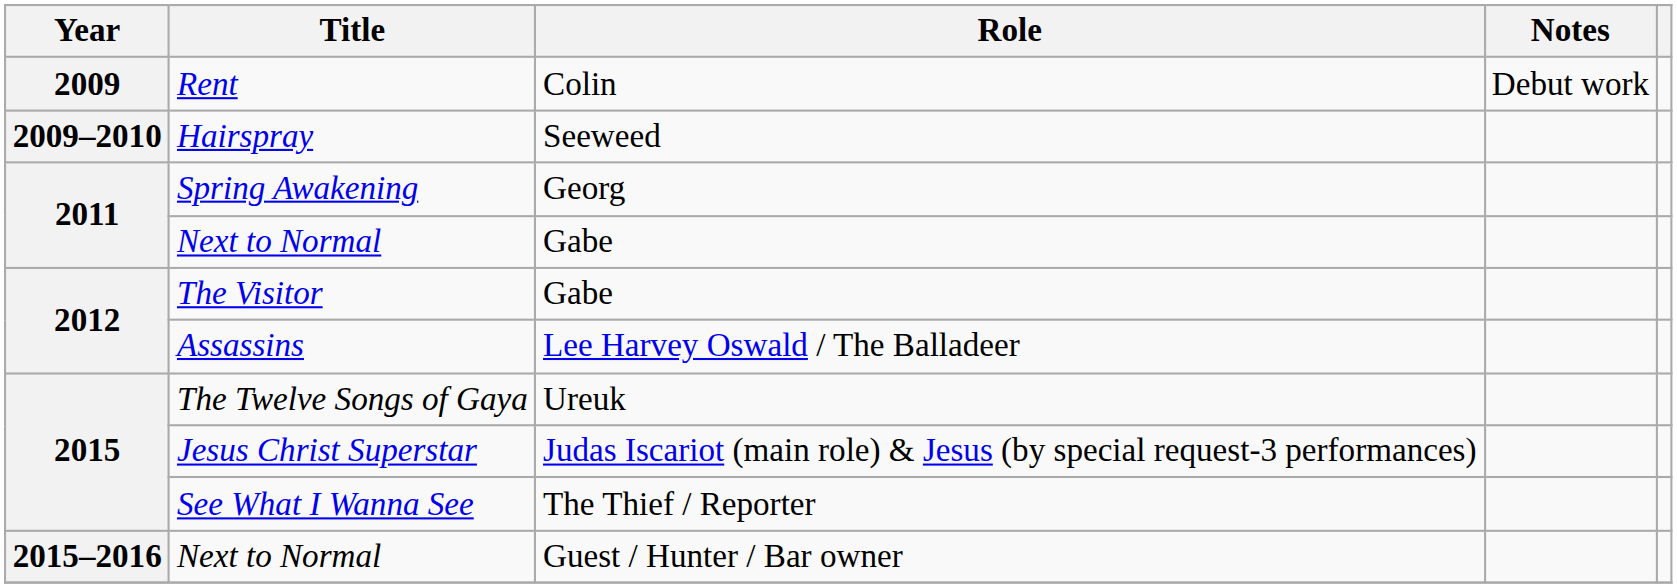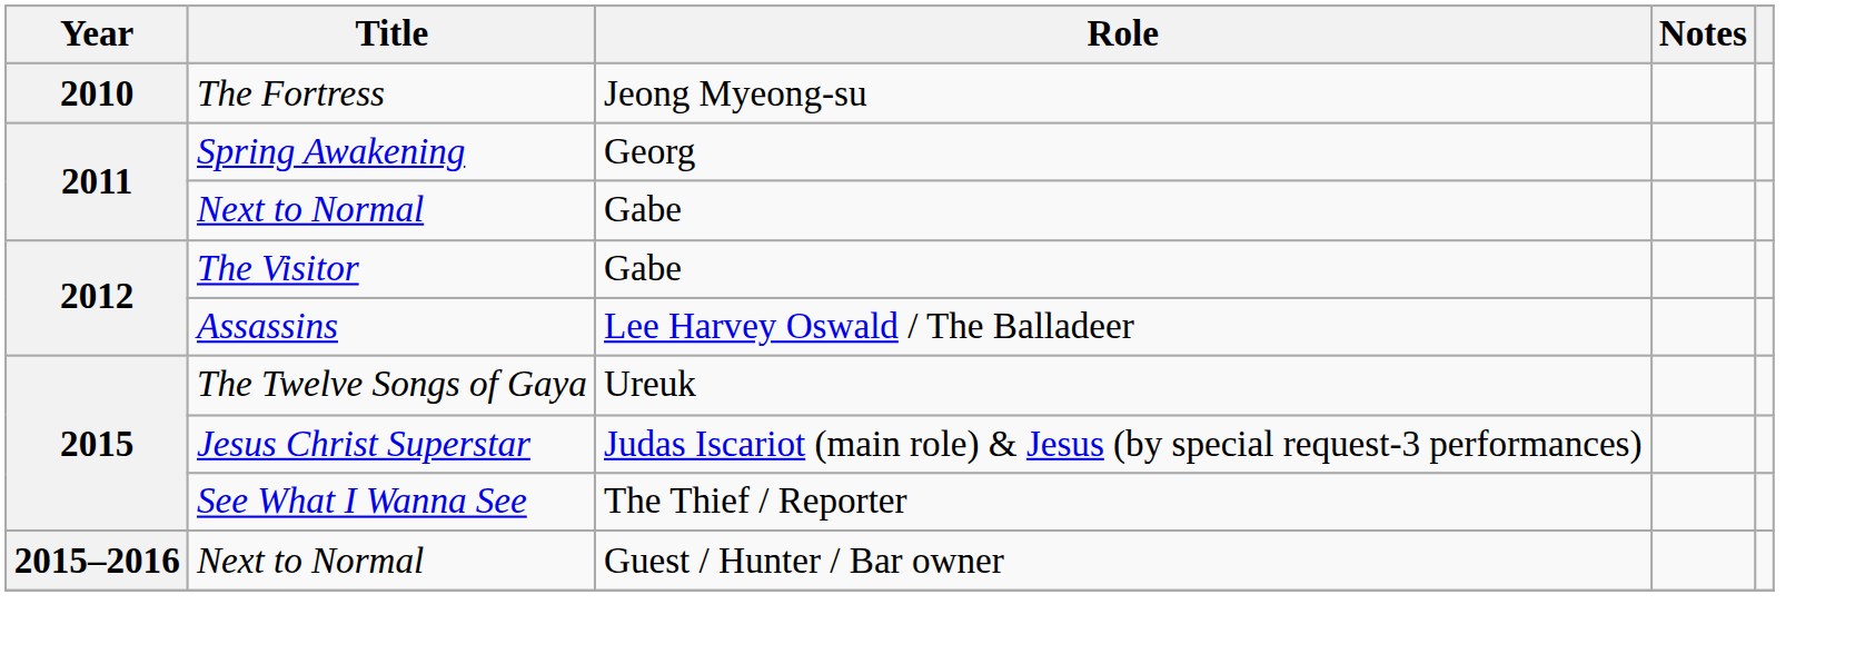 <table class="wikitable plainrowheaders sortable">
 <tr>
 <th scope="col">Year</th>
 <th scope="col">Title</th>
 <th scope="col">Role</th>
 <th scope="col">Notes</th>
 <th scope="col" class="unsortable"></th>
 </tr>
 <tr>
-<th scope="row">2009</th>
-<td><em><a href='#'>Rent</a></em></td>
-<td>Colin</td>
-<td>Debut work</td>
-<td style="text-align:center"></td>
-</tr>
-<tr>
-<th scope="row">2009–2010</th>
-<td><em><a href='#'>Hairspray</a></em></td>
-<td>Seeweed</td>
+<th scope="row">2010</th>
+<td><em>The Fortress</em></td>
+<td>Jeong Myeong-su</td>
 <td></td>
 <td style="text-align:center"></td>
 </tr>
 <tr>
 <th scope="row" rowspan="2">2011</th>
 <td><em><a href='#'>Spring Awakening</a></em></td>
 <td>Georg</td>
 <td></td>
 <td style="text-align:center"></td>
 </tr>
 <tr>
 <td><em><a href='#'>Next to Normal</a></em></td>
 <td>Gabe</td>
 <td></td>
 <td style="text-align:center"></td>
 </tr>
 <tr>
 <th scope="row" rowspan="2">2012</th>
 <td><em><a href='#'>The Visitor</a></em></td>
 <td>Gabe</td>
 <td></td>
 <td style="text-align:center"></td>
 </tr>
 <tr>
 <td><em><a href='#'>Assassins</a></em></td>
 <td><a href='#'>Lee Harvey Oswald</a> / The Balladeer</td>
 <td></td>
 <td style="text-align:center"></td>
 </tr>
 <tr>
 <th scope="row" rowspan="3">2015</th>
 <td><em>The Twelve Songs of Gaya</em></td>
 <td>Ureuk</td>
 <td></td>
 <td style="text-align:center"></td>
 </tr>
 <tr>
 <td><em><a href='#'>Jesus Christ Superstar</a></em></td>
 <td><a href='#'>Judas Iscariot</a> (main role) & <a href='#'>Jesus</a> (by special request-3 performances)</td>
 <td></td>
 <td style="text-align:center"></td>
 </tr>
 <tr>
 <td><em><a href='#'>See What I Wanna See</a></em></td>
 <td>The Thief / Reporter</td>
 <td></td>
 <td style="text-align:center"></td>
 </tr>
 <tr>
 <th scope="row">2015–2016</th>
 <td><em>Next to Normal</em></td>
 <td>Guest / Hunter / Bar owner</td>
 <td></td>
 <td style="text-align:center"></td>
 </tr>
 <tr>
 </tr>
 </table>
